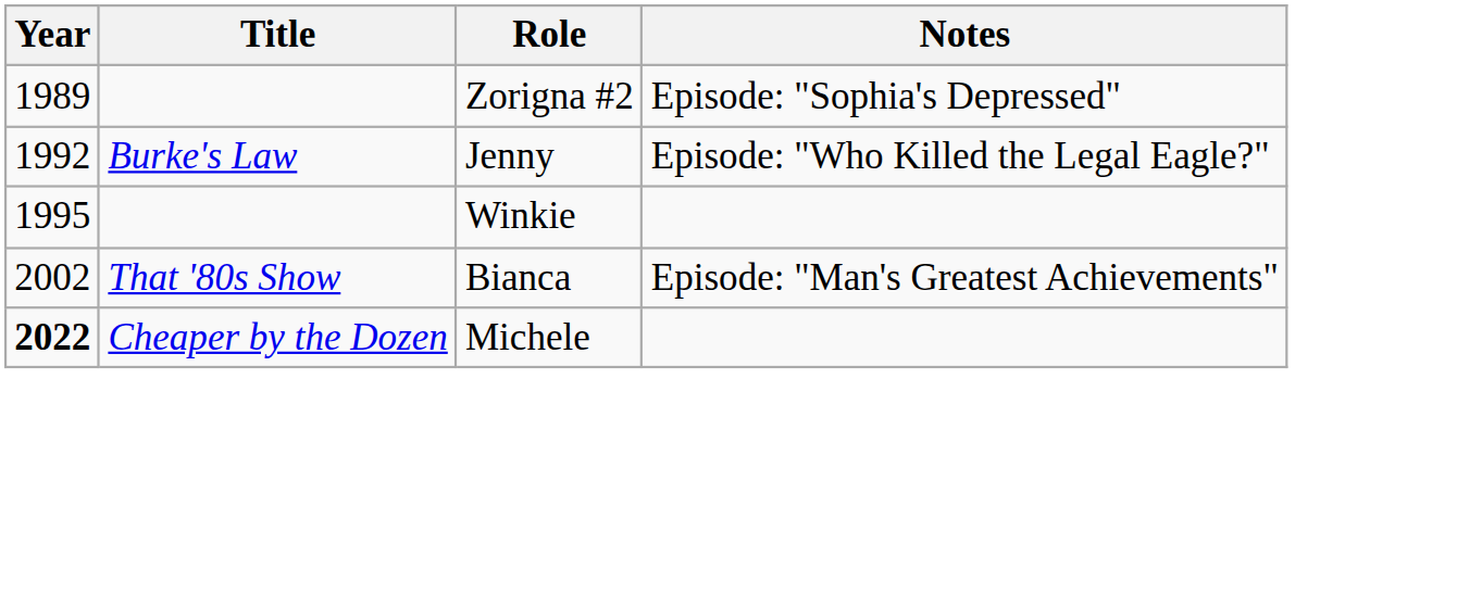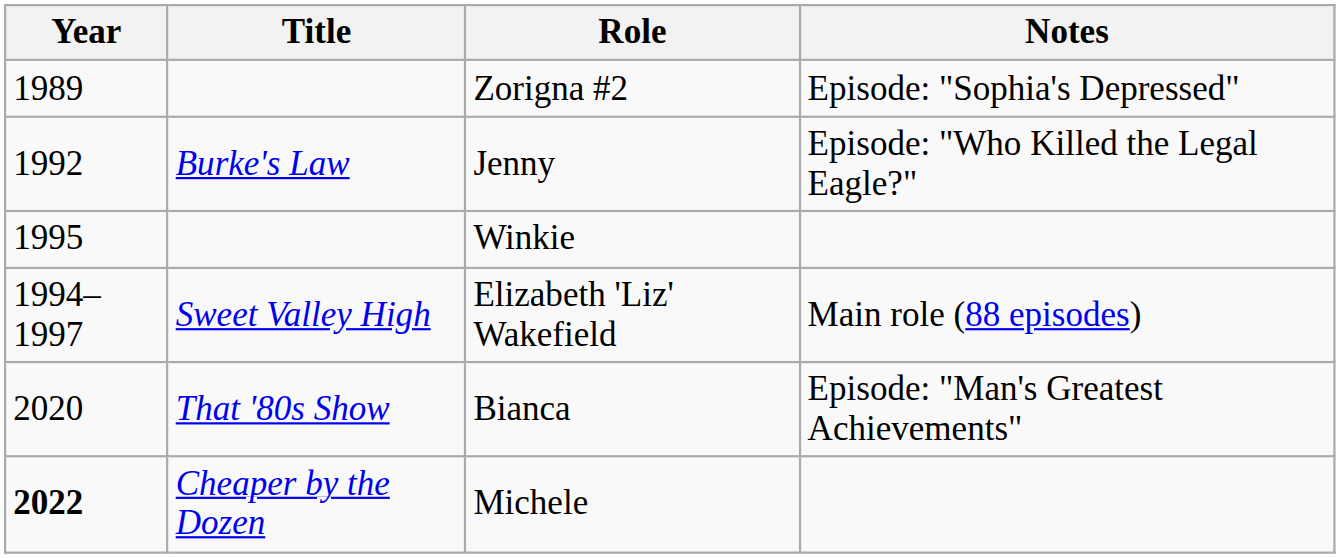 <table class="wikitable sortable">
 <tr>
 <th>Year</th>
 <th>Title</th>
 <th>Role</th>
 <th class="unsortable">Notes</th>
 </tr>
 <tr>
 <td>1989</td>
 <td><em></em></td>
 <td>Zorigna #2</td>
 <td>Episode: "Sophia's Depressed"</td>
 </tr>
 <tr>
 <td>1992</td>
 <td><em><a href='#'>Burke's Law</a></em></td>
 <td>Jenny</td>
 <td>Episode: "Who Killed the Legal Eagle?"</td>
 </tr>
 <tr>
 <td>1995</td>
 <td><em></em></td>
 <td>Winkie</td>
 <td></td>
 </tr>
 <tr>
-<td>2002</td>
+<td>1994–1997</td>
+<td><em><a href='#'>Sweet Valley High</a></em></td>
+<td>Elizabeth 'Liz' Wakefield</td>
+<td>Main role (<a href='#'>88 episodes</a>)</td>
+</tr>
+<tr>
+<td>2020</td>
 <td><em><a href='#'>That '80s Show</a></em></td>
 <td>Bianca</td>
 <td>Episode: "Man's Greatest Achievements"</td>
 </tr>
 <tr>
 <td><strong>2022</strong></td>
 <td><em><a href='#'>Cheaper by the Dozen</a></em></td>
 <td>Michele</td>
 <td></td>
 </tr>
 </table>
